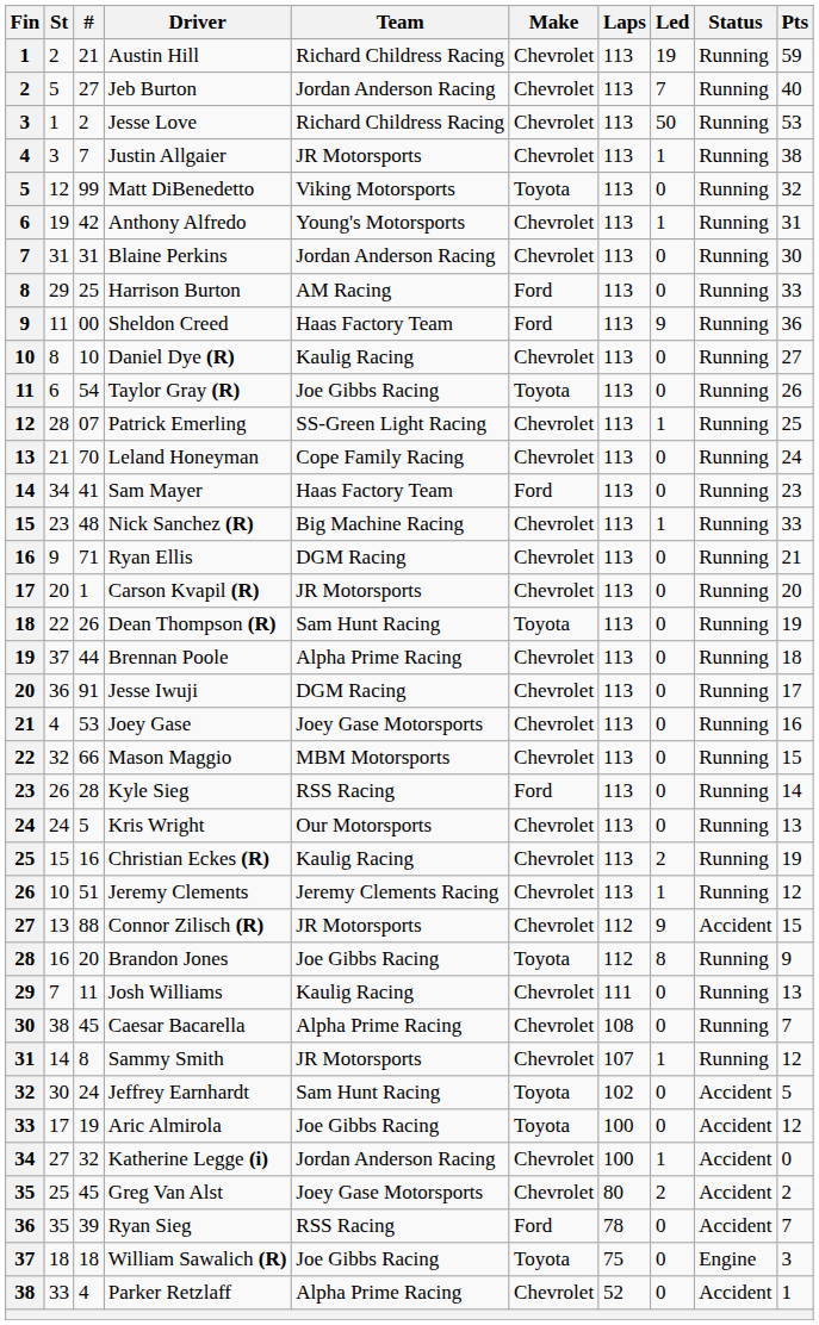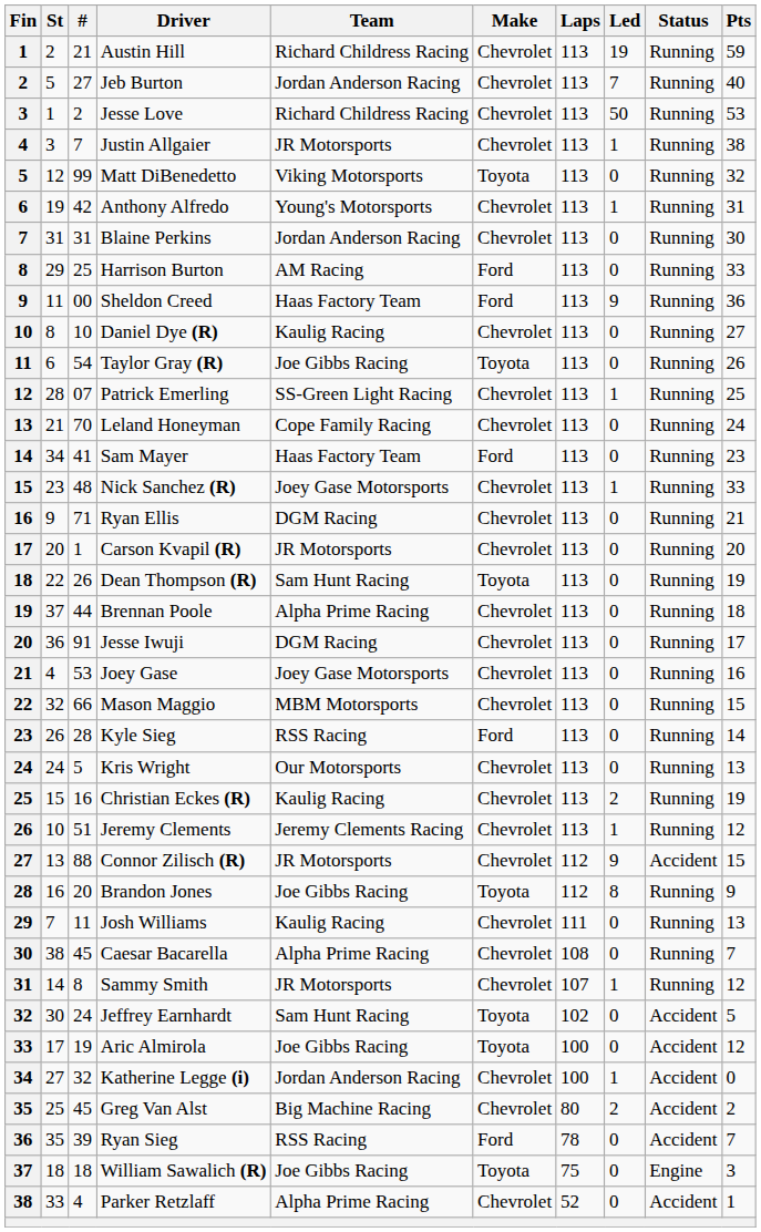 <table class="wikitable" style="font-size:95%">
 <tr>
 <th>Fin</th>
 <th>St</th>
 <th>#</th>
 <th>Driver</th>
 <th>Team</th>
 <th>Make</th>
 <th>Laps</th>
 <th>Led</th>
 <th>Status</th>
 <th>Pts</th>
 </tr>
 <tr>
 <th>1</th>
 <td>2</td>
 <td>21</td>
 <td>Austin Hill</td>
 <td>Richard Childress Racing</td>
 <td>Chevrolet</td>
 <td>113</td>
 <td>19</td>
 <td>Running</td>
 <td>59</td>
 </tr>
 <tr>
 <th>2</th>
 <td>5</td>
 <td>27</td>
 <td>Jeb Burton</td>
 <td>Jordan Anderson Racing</td>
 <td>Chevrolet</td>
 <td>113</td>
 <td>7</td>
 <td>Running</td>
 <td>40</td>
 </tr>
 <tr>
 <th>3</th>
 <td>1</td>
 <td>2</td>
 <td>Jesse Love</td>
 <td>Richard Childress Racing</td>
 <td>Chevrolet</td>
 <td>113</td>
 <td>50</td>
 <td>Running</td>
 <td>53</td>
 </tr>
 <tr>
 <th>4</th>
 <td>3</td>
 <td>7</td>
 <td>Justin Allgaier</td>
 <td>JR Motorsports</td>
 <td>Chevrolet</td>
 <td>113</td>
 <td>1</td>
 <td>Running</td>
 <td>38</td>
 </tr>
 <tr>
 <th>5</th>
 <td>12</td>
 <td>99</td>
 <td>Matt DiBenedetto</td>
 <td>Viking Motorsports</td>
 <td>Toyota</td>
 <td>113</td>
 <td>0</td>
 <td>Running</td>
 <td>32</td>
 </tr>
 <tr>
 <th>6</th>
 <td>19</td>
 <td>42</td>
 <td>Anthony Alfredo</td>
 <td>Young's Motorsports</td>
 <td>Chevrolet</td>
 <td>113</td>
 <td>1</td>
 <td>Running</td>
 <td>31</td>
 </tr>
 <tr>
 <th>7</th>
 <td>31</td>
 <td>31</td>
 <td>Blaine Perkins</td>
 <td>Jordan Anderson Racing</td>
 <td>Chevrolet</td>
 <td>113</td>
 <td>0</td>
 <td>Running</td>
 <td>30</td>
 </tr>
 <tr>
 <th>8</th>
 <td>29</td>
 <td>25</td>
 <td>Harrison Burton</td>
 <td>AM Racing</td>
 <td>Ford</td>
 <td>113</td>
 <td>0</td>
 <td>Running</td>
 <td>33</td>
 </tr>
 <tr>
 <th>9</th>
 <td>11</td>
 <td>00</td>
 <td>Sheldon Creed</td>
 <td>Haas Factory Team</td>
 <td>Ford</td>
 <td>113</td>
 <td>9</td>
 <td>Running</td>
 <td>36</td>
 </tr>
 <tr>
 <th>10</th>
 <td>8</td>
 <td>10</td>
 <td>Daniel Dye <strong>(R)</strong></td>
 <td>Kaulig Racing</td>
 <td>Chevrolet</td>
 <td>113</td>
 <td>0</td>
 <td>Running</td>
 <td>27</td>
 </tr>
 <tr>
 <th>11</th>
 <td>6</td>
 <td>54</td>
 <td>Taylor Gray <strong>(R)</strong></td>
 <td>Joe Gibbs Racing</td>
 <td>Toyota</td>
 <td>113</td>
 <td>0</td>
 <td>Running</td>
 <td>26</td>
 </tr>
 <tr>
 <th>12</th>
 <td>28</td>
 <td>07</td>
 <td>Patrick Emerling</td>
 <td>SS-Green Light Racing</td>
 <td>Chevrolet</td>
 <td>113</td>
 <td>1</td>
 <td>Running</td>
 <td>25</td>
 </tr>
 <tr>
 <th>13</th>
 <td>21</td>
 <td>70</td>
 <td>Leland Honeyman</td>
 <td>Cope Family Racing</td>
 <td>Chevrolet</td>
 <td>113</td>
 <td>0</td>
 <td>Running</td>
 <td>24</td>
 </tr>
 <tr>
 <th>14</th>
 <td>34</td>
 <td>41</td>
 <td>Sam Mayer</td>
 <td>Haas Factory Team</td>
 <td>Ford</td>
 <td>113</td>
 <td>0</td>
 <td>Running</td>
 <td>23</td>
 </tr>
 <tr>
 <th>15</th>
 <td>23</td>
 <td>48</td>
 <td>Nick Sanchez <strong>(R)</strong></td>
-<td>Big Machine Racing</td>
+<td>Joey Gase Motorsports</td>
 <td>Chevrolet</td>
 <td>113</td>
 <td>1</td>
 <td>Running</td>
 <td>33</td>
 </tr>
 <tr>
 <th>16</th>
 <td>9</td>
 <td>71</td>
 <td>Ryan Ellis</td>
 <td>DGM Racing</td>
 <td>Chevrolet</td>
 <td>113</td>
 <td>0</td>
 <td>Running</td>
 <td>21</td>
 </tr>
 <tr>
 <th>17</th>
 <td>20</td>
 <td>1</td>
 <td>Carson Kvapil <strong>(R)</strong></td>
 <td>JR Motorsports</td>
 <td>Chevrolet</td>
 <td>113</td>
 <td>0</td>
 <td>Running</td>
 <td>20</td>
 </tr>
 <tr>
 <th>18</th>
 <td>22</td>
 <td>26</td>
 <td>Dean Thompson <strong>(R)</strong></td>
 <td>Sam Hunt Racing</td>
 <td>Toyota</td>
 <td>113</td>
 <td>0</td>
 <td>Running</td>
 <td>19</td>
 </tr>
 <tr>
 <th>19</th>
 <td>37</td>
 <td>44</td>
 <td>Brennan Poole</td>
 <td>Alpha Prime Racing</td>
 <td>Chevrolet</td>
 <td>113</td>
 <td>0</td>
 <td>Running</td>
 <td>18</td>
 </tr>
 <tr>
 <th>20</th>
 <td>36</td>
 <td>91</td>
 <td>Jesse Iwuji</td>
 <td>DGM Racing</td>
 <td>Chevrolet</td>
 <td>113</td>
 <td>0</td>
 <td>Running</td>
 <td>17</td>
 </tr>
 <tr>
 <th>21</th>
 <td>4</td>
 <td>53</td>
 <td>Joey Gase</td>
 <td>Joey Gase Motorsports</td>
 <td>Chevrolet</td>
 <td>113</td>
 <td>0</td>
 <td>Running</td>
 <td>16</td>
 </tr>
 <tr>
 <th>22</th>
 <td>32</td>
 <td>66</td>
 <td>Mason Maggio</td>
 <td>MBM Motorsports</td>
 <td>Chevrolet</td>
 <td>113</td>
 <td>0</td>
 <td>Running</td>
 <td>15</td>
 </tr>
 <tr>
 <th>23</th>
 <td>26</td>
 <td>28</td>
 <td>Kyle Sieg</td>
 <td>RSS Racing</td>
 <td>Ford</td>
 <td>113</td>
 <td>0</td>
 <td>Running</td>
 <td>14</td>
 </tr>
 <tr>
 <th>24</th>
 <td>24</td>
 <td>5</td>
 <td>Kris Wright</td>
 <td>Our Motorsports</td>
 <td>Chevrolet</td>
 <td>113</td>
 <td>0</td>
 <td>Running</td>
 <td>13</td>
 </tr>
 <tr>
 <th>25</th>
 <td>15</td>
 <td>16</td>
 <td>Christian Eckes <strong>(R)</strong></td>
 <td>Kaulig Racing</td>
 <td>Chevrolet</td>
 <td>113</td>
 <td>2</td>
 <td>Running</td>
 <td>19</td>
 </tr>
 <tr>
 <th>26</th>
 <td>10</td>
 <td>51</td>
 <td>Jeremy Clements</td>
 <td>Jeremy Clements Racing</td>
 <td>Chevrolet</td>
 <td>113</td>
 <td>1</td>
 <td>Running</td>
 <td>12</td>
 </tr>
 <tr>
 <th>27</th>
 <td>13</td>
 <td>88</td>
 <td>Connor Zilisch <strong>(R)</strong></td>
 <td>JR Motorsports</td>
 <td>Chevrolet</td>
 <td>112</td>
 <td>9</td>
 <td>Accident</td>
 <td>15</td>
 </tr>
 <tr>
 <th>28</th>
 <td>16</td>
 <td>20</td>
 <td>Brandon Jones</td>
 <td>Joe Gibbs Racing</td>
 <td>Toyota</td>
 <td>112</td>
 <td>8</td>
 <td>Running</td>
 <td>9</td>
 </tr>
 <tr>
 <th>29</th>
 <td>7</td>
 <td>11</td>
 <td>Josh Williams</td>
 <td>Kaulig Racing</td>
 <td>Chevrolet</td>
 <td>111</td>
 <td>0</td>
 <td>Running</td>
 <td>13</td>
 </tr>
 <tr>
 <th>30</th>
 <td>38</td>
 <td>45</td>
 <td>Caesar Bacarella</td>
 <td>Alpha Prime Racing</td>
 <td>Chevrolet</td>
 <td>108</td>
 <td>0</td>
 <td>Running</td>
 <td>7</td>
 </tr>
 <tr>
 <th>31</th>
 <td>14</td>
 <td>8</td>
 <td>Sammy Smith</td>
 <td>JR Motorsports</td>
 <td>Chevrolet</td>
 <td>107</td>
 <td>1</td>
 <td>Running</td>
 <td>12</td>
 </tr>
 <tr>
 <th>32</th>
 <td>30</td>
 <td>24</td>
 <td>Jeffrey Earnhardt</td>
 <td>Sam Hunt Racing</td>
 <td>Toyota</td>
 <td>102</td>
 <td>0</td>
 <td>Accident</td>
 <td>5</td>
 </tr>
 <tr>
 <th>33</th>
 <td>17</td>
 <td>19</td>
 <td>Aric Almirola</td>
 <td>Joe Gibbs Racing</td>
 <td>Toyota</td>
 <td>100</td>
 <td>0</td>
 <td>Accident</td>
 <td>12</td>
 </tr>
 <tr>
 <th>34</th>
 <td>27</td>
 <td>32</td>
 <td>Katherine Legge <strong>(i)</strong></td>
 <td>Jordan Anderson Racing</td>
 <td>Chevrolet</td>
 <td>100</td>
 <td>1</td>
 <td>Accident</td>
 <td>0</td>
 </tr>
 <tr>
 <th>35</th>
 <td>25</td>
 <td>45</td>
 <td>Greg Van Alst</td>
-<td>Joey Gase Motorsports</td>
+<td>Big Machine Racing</td>
 <td>Chevrolet</td>
 <td>80</td>
 <td>2</td>
 <td>Accident</td>
 <td>2</td>
 </tr>
 <tr>
 <th>36</th>
 <td>35</td>
 <td>39</td>
 <td>Ryan Sieg</td>
 <td>RSS Racing</td>
 <td>Ford</td>
 <td>78</td>
 <td>0</td>
 <td>Accident</td>
 <td>7</td>
 </tr>
 <tr>
 <th>37</th>
 <td>18</td>
 <td>18</td>
 <td>William Sawalich <strong>(R)</strong></td>
 <td>Joe Gibbs Racing</td>
 <td>Toyota</td>
 <td>75</td>
 <td>0</td>
 <td>Engine</td>
 <td>3</td>
 </tr>
 <tr>
 <th>38</th>
 <td>33</td>
 <td>4</td>
 <td>Parker Retzlaff</td>
 <td>Alpha Prime Racing</td>
 <td>Chevrolet</td>
 <td>52</td>
 <td>0</td>
 <td>Accident</td>
 <td>1</td>
 </tr>
 <tr>
 <th colspan="10"></th>
 </tr>
 </table>
